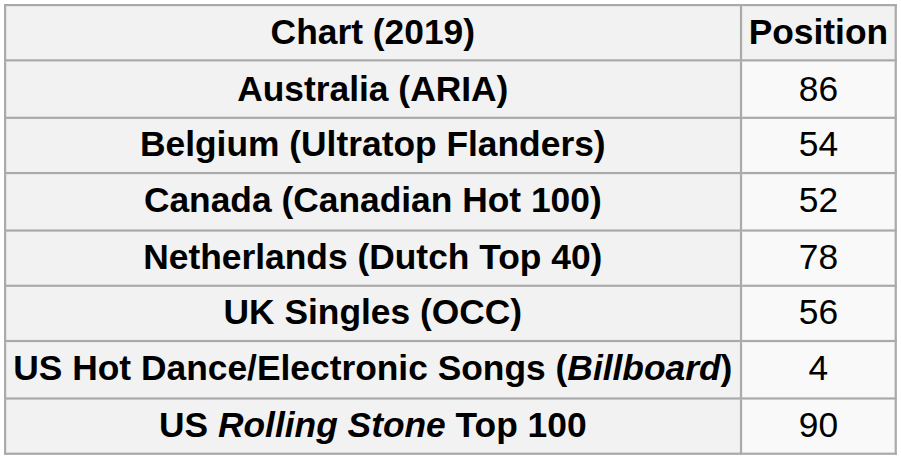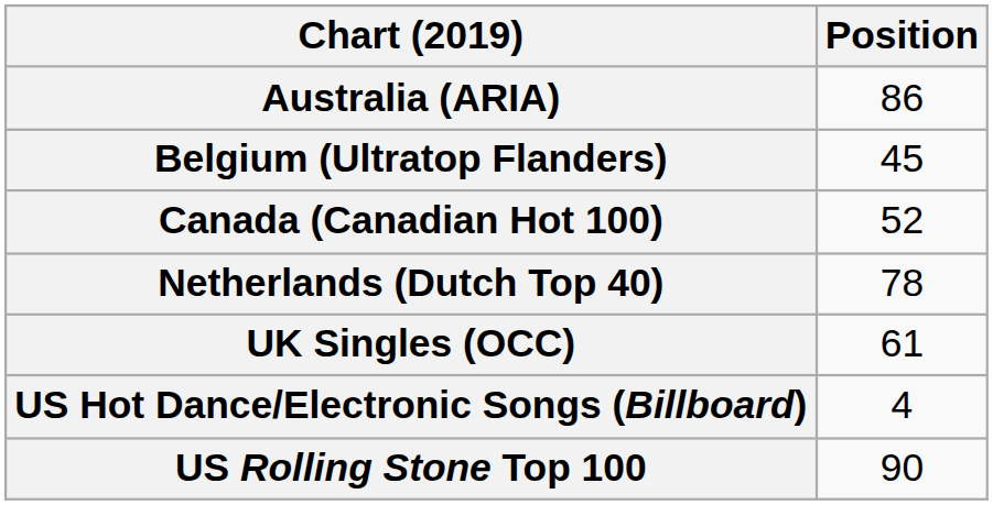 <table class="wikitable sortable plainrowheaders" style="text-align:center">
 <tr>
 <th scope="col">Chart (2019)</th>
 <th scope="col">Position</th>
 </tr>
 <tr>
 <th scope="row">Australia (ARIA)</th>
 <td>86</td>
 </tr>
 <tr>
 <th scope="row">Belgium (Ultratop Flanders)</th>
-<td>54</td>
+<td>45</td>
 </tr>
 <tr>
 <th scope="row">Canada (Canadian Hot 100)</th>
 <td>52</td>
 </tr>
 <tr>
 <th scope="row">Netherlands (Dutch Top 40)</th>
 <td>78</td>
 </tr>
 <tr>
 <th scope="row">UK Singles (OCC)</th>
-<td>56</td>
+<td>61</td>
 </tr>
 <tr>
 <th scope="row">US Hot Dance/Electronic Songs (<em>Billboard</em>)</th>
 <td>4</td>
 </tr>
 <tr>
 <th scope="row">US <em>Rolling Stone</em> Top 100</th>
 <td>90</td>
 </tr>
 </table>
